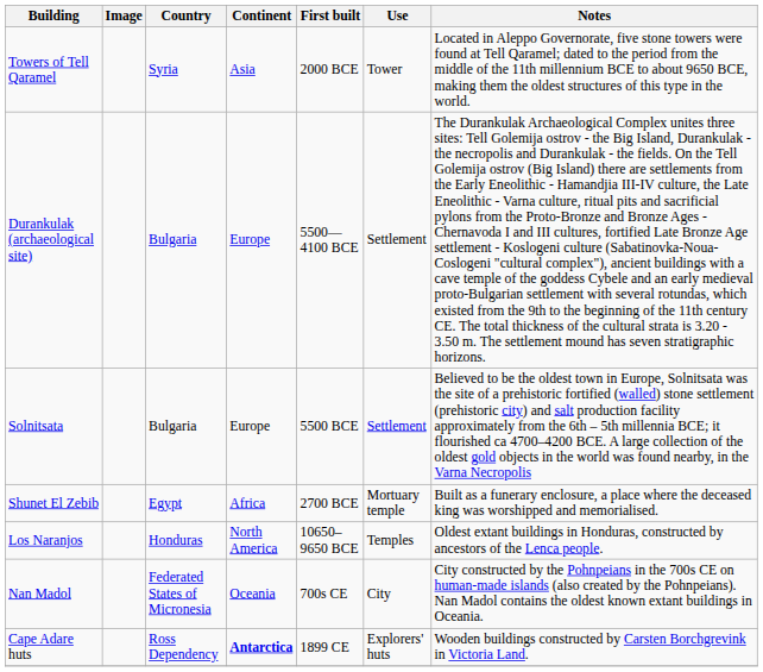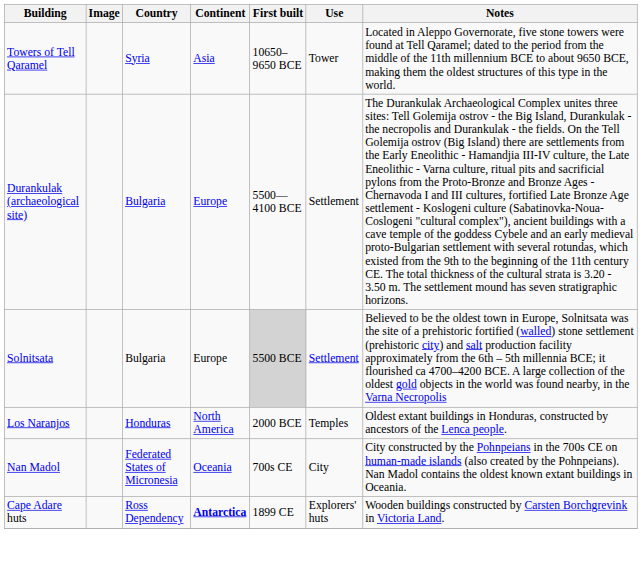 <table class="wikitable sortable sticky-header">
 <tr>
 <th>Building</th>
 <th>Image</th>
 <th>Country</th>
 <th>Continent</th>
 <th data-sort-type=number>First built</th>
 <th>Use</th>
 <th>Notes</th>
 </tr>
 <tr>
 <td><a href='#'>Towers of Tell Qaramel</a></td>
 <td></td>
 <td><a href='#'>Syria</a></td>
 <td><a href='#'>Asia</a></td>
-<td data-sort-value="-2000">2000 BCE</td>
+<td data-sort-value="10650 to –9650">10650–9650 BCE</td>
 <td>Tower</td>
 <td>Located in Aleppo Governorate, five stone towers were found at Tell Qaramel; dated to the period from the middle of the 11th millennium BCE to about 9650 BCE, making them the oldest structures of this type in the world.</td>
 </tr>
 <tr>
 <td><a href='#'>Durankulak (archaeological site)</a></td>
 <td></td>
 <td><a href='#'>Bulgaria</a></td>
 <td><a href='#'>Europe</a></td>
 <td>5500—4100 BCE</td>
 <td>Settlement</td>
 <td>The Durankulak Archaeological Complex unites three sites: Tell Golemija ostrov - the Big Island, Durankulak - the necropolis and Durankulak - the fields. On the Tell Golemija ostrov (Big Island) there are settlements from the Early Eneolithic - Hamandjia III-IV culture, the Late Eneolithic - Varna culture, ritual pits and sacrificial pylons from the Proto-Bronze and Bronze Ages - Chernavoda I and III cultures, fortified Late Bronze Age settlement - Koslogeni culture (Sabatinovka-Noua-Coslogeni "cultural complex"), ancient buildings with a cave temple of the goddess Cybele and an early medieval proto-Bulgarian settlement with several rotundas, which existed from the 9th to the beginning of the 11th century CE. The total thickness of the cultural strata is 3.20 - 3.50 m. The settlement mound has seven stratigraphic horizons.</td>
 </tr>
 <tr>
 <td><a href='#'>Solnitsata</a></td>
 <td></td>
 <td>Bulgaria</td>
 <td>Europe</td>
-<td data-sort-value="-5500">5500 BCE </td>
+<td data-sort-value="-5500" style="background: lightgrey;">5500 BCE </td>
 <td><a href='#'>Settlement</a></td>
 <td>Believed to be the oldest town in Europe, Solnitsata was the site of a prehistoric fortified (<a href='#'>walled</a>) stone settlement (prehistoric <a href='#'>city</a>) and <a href='#'>salt</a> production facility approximately from the 6th – 5th millennia BCE; it flourished ca 4700–4200 BCE. A large collection of the oldest <a href='#'>gold</a> objects in the world was found nearby, in the <a href='#'>Varna Necropolis</a></td>
-</tr>
-<tr>
-<td><a href='#'>Shunet El Zebib</a></td>
-<td></td>
-<td><a href='#'>Egypt</a></td>
-<td><a href='#'>Africa</a></td>
-<td data-sort-value="-2700">2700 BCE</td>
-<td>Mortuary temple</td>
-<td>Built as a funerary enclosure, a place where the deceased king was worshipped and memorialised.</td>
 </tr>
 <tr>
 <td><a href='#'>Los Naranjos</a></td>
 <td></td>
 <td><a href='#'>Honduras</a></td>
 <td><a href='#'>North America</a></td>
-<td data-sort-value="10650 to –9650">10650–9650 BCE</td>
+<td data-sort-value="-2000">2000 BCE</td>
 <td>Temples</td>
 <td>Oldest extant buildings in Honduras, constructed by ancestors of the <a href='#'>Lenca people</a>.</td>
 </tr>
 <tr>
 <td><a href='#'>Nan Madol</a></td>
 <td></td>
 <td><a href='#'>Federated States of Micronesia</a></td>
 <td><a href='#'>Oceania</a></td>
 <td data-sort-value="+700">700s CE</td>
 <td>City</td>
 <td>City constructed by the <a href='#'>Pohnpeians</a> in the 700s CE on <a href='#'>human-made islands</a> (also created by the Pohnpeians). Nan Madol contains the oldest known extant buildings in Oceania.</td>
 </tr>
 <tr>
 <td><a href='#'>Cape Adare</a> huts</td>
 <td></td>
 <td><a href='#'>Ross Dependency</a></td>
 <td><strong><a href='#'>Antarctica</a></strong></td>
 <td data-sort-value="+1899">1899 CE</td>
 <td>Explorers' huts</td>
 <td>Wooden buildings constructed by <a href='#'>Carsten Borchgrevink</a> in <a href='#'>Victoria Land</a>.</td>
 </tr>
 <tr>
 </tr>
 </table>
